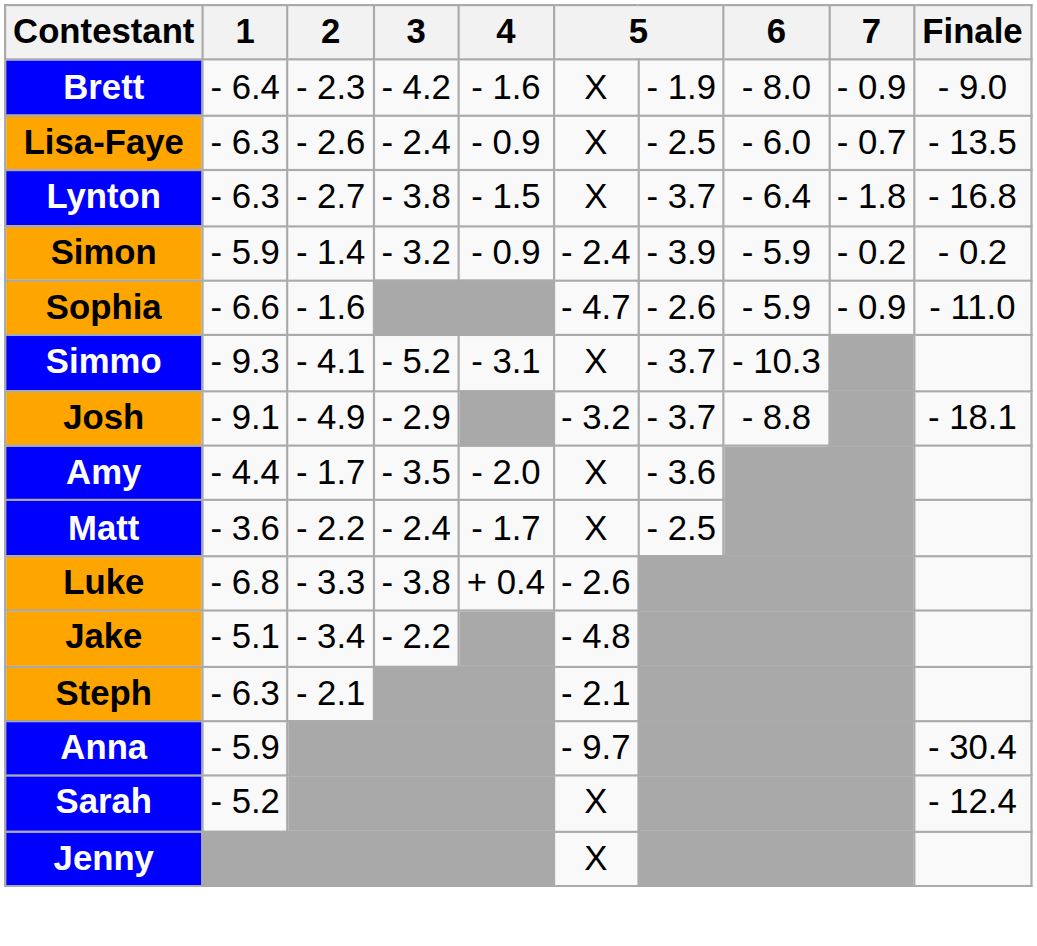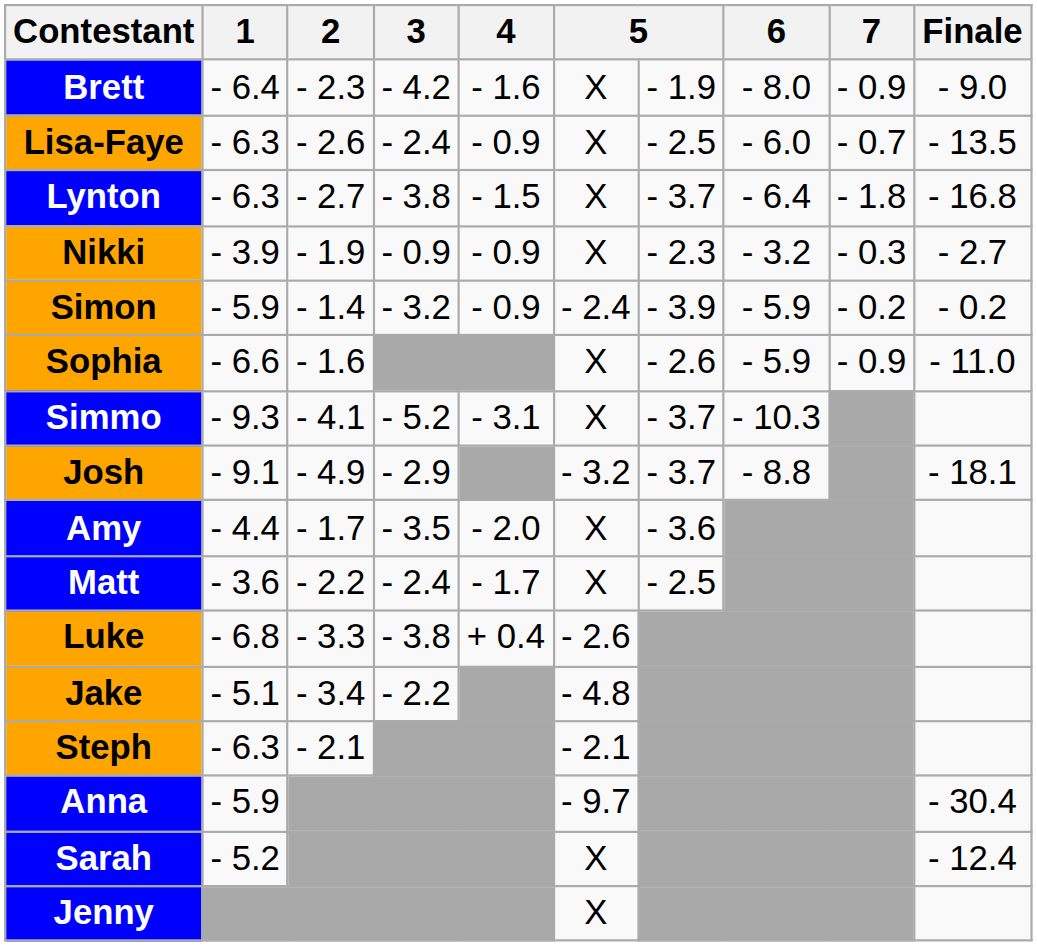 <table class="wikitable sortable" style="text-align:center" align=center>
 <tr>
 <th>Contestant</th>
 <th>1</th>
 <th>2</th>
 <th>3</th>
 <th>4</th>
 <th colspan=2>5</th>
 <th>6</th>
 <th>7</th>
 <th>Finale</th>
 </tr>
 <tr>
 <th style="background:blue; color:white;">Brett</th>
 <td>- 6.4</td>
 <td>- 2.3</td>
 <td>- 4.2</td>
 <td>- 1.6</td>
 <td>X</td>
 <td>- 1.9</td>
 <td>- 8.0</td>
 <td>- 0.9</td>
 <td>- 9.0</td>
 </tr>
 <tr>
 <th style="background:orange; color:black;">Lisa-Faye</th>
 <td>- 6.3</td>
 <td>- 2.6</td>
 <td>- 2.4</td>
 <td>- 0.9</td>
 <td>X</td>
 <td>- 2.5</td>
 <td>- 6.0</td>
 <td>- 0.7</td>
 <td>- 13.5</td>
 </tr>
 <tr>
 <th style="background:blue; color:white;">Lynton</th>
 <td>- 6.3</td>
 <td>- 2.7</td>
 <td>- 3.8</td>
 <td>- 1.5</td>
 <td>X</td>
 <td>- 3.7</td>
 <td>- 6.4</td>
 <td>- 1.8</td>
 <td>- 16.8</td>
 </tr>
 <tr>
+<th style="background:orange; color:black;">Nikki</th>
+<td>- 3.9</td>
+<td>- 1.9</td>
+<td>- 0.9</td>
+<td>- 0.9</td>
+<td>X</td>
+<td>- 2.3</td>
+<td>- 3.2</td>
+<td>- 0.3</td>
+<td>- 2.7</td>
+</tr>
+<tr>
 <th style="background:orange; color:black;">Simon</th>
 <td>- 5.9</td>
 <td>- 1.4</td>
 <td>- 3.2</td>
 <td>- 0.9</td>
 <td>- 2.4</td>
 <td>- 3.9</td>
 <td>- 5.9</td>
 <td>- 0.2</td>
 <td>- 0.2</td>
 </tr>
 <tr>
 <th style="background:orange; color:black;">Sophia</th>
 <td>- 6.6</td>
 <td>- 1.6</td>
 <td style="background:darkgrey; color:black;" colspan="2"></td>
-<td>- 4.7</td>
+<td>X</td>
 <td>- 2.6</td>
 <td>- 5.9</td>
 <td>- 0.9</td>
 <td>- 11.0</td>
 </tr>
 <tr>
 <th style="background:blue; color:white;">Simmo</th>
 <td>- 9.3</td>
 <td>- 4.1</td>
 <td>- 5.2</td>
 <td>- 3.1</td>
 <td>X</td>
 <td>- 3.7</td>
 <td>- 10.3</td>
 <td style="background:darkgrey; color:black;" colspan="1"></td>
 <td></td>
 </tr>
 <tr>
 <th style="background:orange; color:black;">Josh</th>
 <td>- 9.1</td>
 <td>- 4.9</td>
 <td>- 2.9</td>
 <td style="background:darkgrey; color:black;" colspan="1"></td>
 <td>- 3.2</td>
 <td>- 3.7</td>
 <td>- 8.8</td>
 <td style="background:darkgrey; color:black;" colspan="1"></td>
 <td>- 18.1</td>
 </tr>
 <tr>
 <th style="background:blue; color:white;">Amy</th>
 <td>- 4.4</td>
 <td>- 1.7</td>
 <td>- 3.5</td>
 <td>- 2.0</td>
 <td>X</td>
 <td>- 3.6</td>
 <td style="background:darkgrey; color:black;" colspan="2"></td>
 <td></td>
 </tr>
 <tr>
 <th style="background:blue; color:white;">Matt</th>
 <td>- 3.6</td>
 <td>- 2.2</td>
 <td>- 2.4</td>
 <td>- 1.7</td>
 <td>X</td>
 <td>- 2.5</td>
 <td style="background:darkgrey; color:black;" colspan="2"></td>
 <td></td>
 </tr>
 <tr>
 <th style="background:orange; color:black;">Luke</th>
 <td>- 6.8</td>
 <td>- 3.3</td>
 <td>- 3.8</td>
 <td>+ 0.4</td>
 <td>- 2.6</td>
 <td style="background:darkgrey; color:black;" colspan="3"></td>
 <td></td>
 </tr>
 <tr>
 <th style="background:orange; color:black;">Jake</th>
 <td>- 5.1</td>
 <td>- 3.4</td>
 <td>- 2.2</td>
 <td style="background:darkgrey; color:black;" colspan="1"></td>
 <td>- 4.8</td>
 <td style="background:darkgrey; color:black;" colspan="3"></td>
 <td></td>
 </tr>
 <tr>
 <th style="background:orange; color:black;">Steph</th>
 <td>- 6.3</td>
 <td>- 2.1</td>
 <td style="background:darkgrey; color:black;" colspan="2"></td>
 <td>- 2.1</td>
 <td style="background:darkgrey; color:black;" colspan="3"></td>
 <td></td>
 </tr>
 <tr>
 <th style="background:blue; color:white;">Anna</th>
 <td>- 5.9</td>
 <td style="background:darkgrey; color:black;" colspan="3"></td>
 <td>- 9.7</td>
 <td style="background:darkgrey; color:black;" colspan="3"></td>
 <td>- 30.4</td>
 </tr>
 <tr>
 <th style="background:blue; color:white;">Sarah</th>
 <td>- 5.2</td>
 <td style="background:darkgrey; color:black;" colspan="3"></td>
 <td>X</td>
 <td style="background:darkgrey; color:black;" colspan="3"></td>
 <td>- 12.4</td>
 </tr>
 <tr>
 <th style="background:blue; color:white;">Jenny</th>
 <td style="background:darkgrey; color:black;" colspan="4"></td>
 <td>X</td>
 <td style="background:darkgrey; color:black;" colspan="3"></td>
 <td></td>
 </tr>
 </table>
